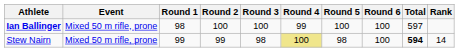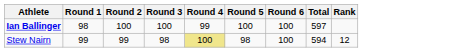 <table class="wikitable" style="font-size:90%">
 <tr>
 <th>Athlete</th>
-<th>Event</th>
 <th>Round 1</th>
 <th>Round 2</th>
 <th>Round 3</th>
 <th>Round 4</th>
 <th>Round 5</th>
 <th>Round 6</th>
 <th>Total</th>
 <th>Rank</th>
 </tr>
 <tr align=center>
 <td align=left><strong><a href='#'>Ian Ballinger</a></strong></td>
-<td align=left><a href='#'>Mixed 50 m rifle, prone</a></td>
 <td>98</td>
 <td>100</td>
 <td>100</td>
 <td>99</td>
 <td>100</td>
 <td>100</td>
 <td>597</td>
 <td></td>
 </tr>
 <tr align=center>
 <td align=left><a href='#'>Stew Nairn</a></td>
-<td align=left><a href='#'>Mixed 50 m rifle, prone</a></td>
 <td>99</td>
 <td>99</td>
 <td>98</td>
 <td style="background: khaki;">100</td>
 <td>98</td>
 <td>100</td>
-<td><strong>594</strong></td>
-<td>14</td>
+<td>594</td>
+<td>12</td>
 </tr>
 </table>
